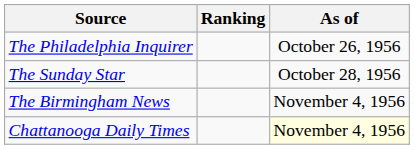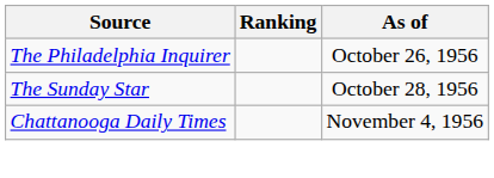 <table class="wikitable" style="text-align:center">
 <tr>
 <th>Source</th>
 <th>Ranking</th>
 <th>As of</th>
 </tr>
 <tr>
 <td align="left"><em><a href='#'>The Philadelphia Inquirer</a></em></td>
 <td></td>
 <td>October 26, 1956</td>
 </tr>
 <tr>
 <td align="left"><em><a href='#'>The Sunday Star</a></em></td>
 <td></td>
 <td>October 28, 1956</td>
 </tr>
 <tr>
-<td align="left"><em><a href='#'>The Birmingham News</a></em></td>
+<td align="left"><em><a href='#'>Chattanooga Daily Times</a></em></td>
 <td></td>
 <td>November 4, 1956</td>
 </tr>
-<tr>
-<td align="left"><em><a href='#'>Chattanooga Daily Times</a></em></td>
-<td></td>
-<td style="background: lightyellow;">November 4, 1956</td>
-</tr>
 </table>
